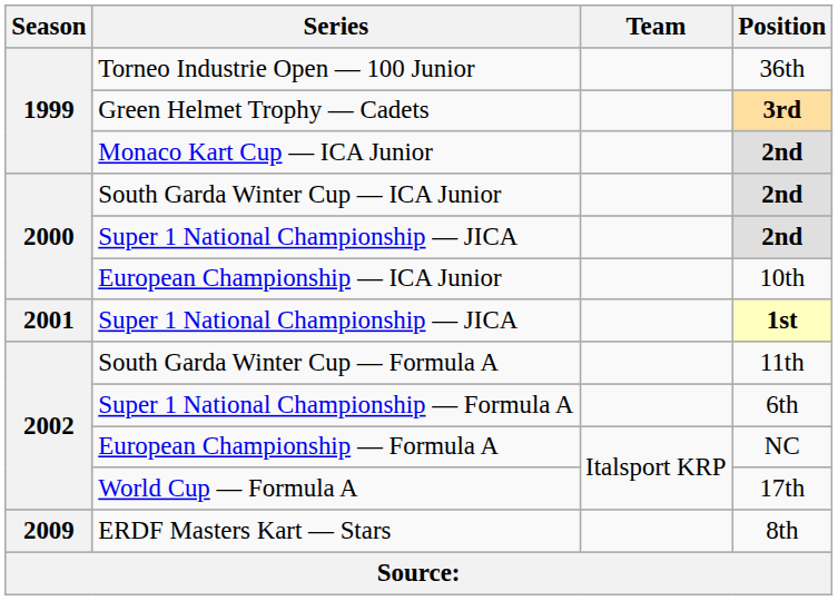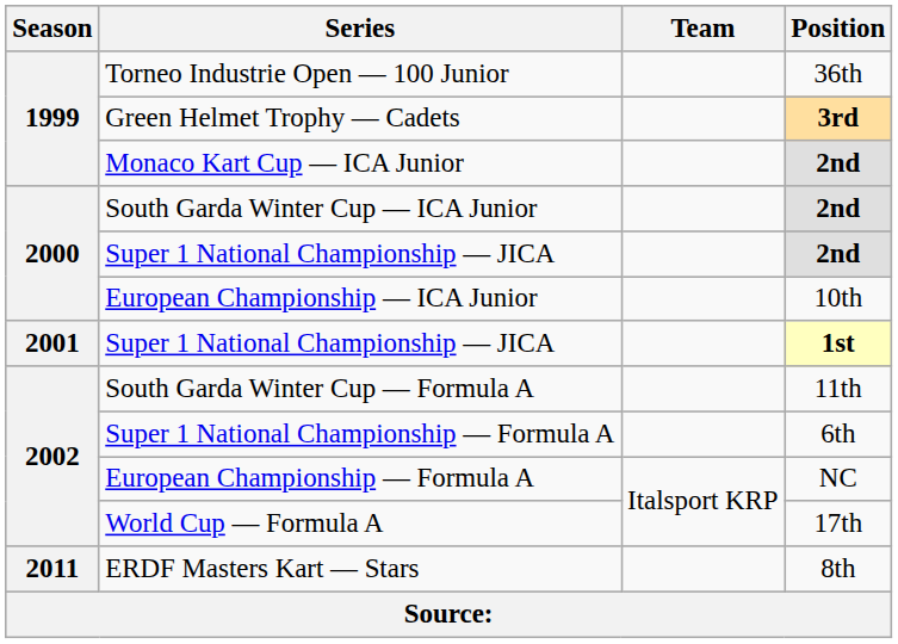 <table class="wikitable" style="font-size: 90%; text-align:center">
 <tr>
 <th>Season</th>
 <th>Series</th>
 <th>Team</th>
 <th>Position</th>
 </tr>
 <tr>
 <th rowspan="3">1999</th>
 <td align="left">Torneo Industrie Open — 100 Junior</td>
 <td align="left"></td>
 <td>36th</td>
 </tr>
 <tr>
 <td align="left">Green Helmet Trophy — Cadets</td>
 <td align="left"></td>
 <td style="background:#FFDF9F;"><strong>3rd</strong></td>
 </tr>
 <tr>
 <td align="left"><a href='#'>Monaco Kart Cup</a> — ICA Junior</td>
 <td align="left"></td>
 <td style="background:#DFDFDF;"><strong>2nd</strong></td>
 </tr>
 <tr>
 <th rowspan="3">2000</th>
 <td align="left">South Garda Winter Cup — ICA Junior</td>
 <td align="left"></td>
 <td style="background:#DFDFDF;"><strong>2nd</strong></td>
 </tr>
 <tr>
 <td align="left"><a href='#'>Super 1 National Championship</a> — JICA</td>
 <td align="left"></td>
 <td style="background:#DFDFDF;"><strong>2nd</strong></td>
 </tr>
 <tr>
 <td align="left"><a href='#'>European Championship</a> — ICA Junior</td>
 <td align="left"></td>
 <td>10th</td>
 </tr>
 <tr>
 <th>2001</th>
 <td align="left"><a href='#'>Super 1 National Championship</a> — JICA</td>
 <td align="left"></td>
 <td style="background:#FFFFBF;"><strong>1st</strong></td>
 </tr>
 <tr>
 <th rowspan="4">2002</th>
 <td align="left">South Garda Winter Cup — Formula A</td>
 <td align="left"></td>
 <td>11th</td>
 </tr>
 <tr>
 <td align="left"><a href='#'>Super 1 National Championship</a> — Formula A</td>
 <td align="left"></td>
 <td>6th</td>
 </tr>
 <tr>
 <td align="left"><a href='#'>European Championship</a> — Formula A</td>
 <td rowspan="2" align="left">Italsport KRP</td>
 <td>NC</td>
 </tr>
 <tr>
 <td align="left"><a href='#'>World Cup</a> — Formula A</td>
 <td>17th</td>
 </tr>
 <tr>
-<th>2009</th>
+<th>2011</th>
 <td align="left">ERDF Masters Kart — Stars</td>
 <td align="left"></td>
 <td>8th</td>
 </tr>
 <tr>
 <th colspan="4">Source:</th>
 </tr>
 </table>
